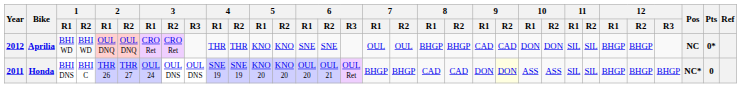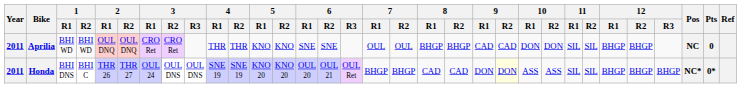 <table class="wikitable" style="text-align:center; font-size:90%">
 <tr>
 <th valign="middle" rowspan=2>Year</th>
 <th valign="middle" rowspan=2>Bike</th>
 <th colspan=2>1</th>
 <th colspan=2>2</th>
 <th colspan=3>3</th>
 <th colspan=2>4</th>
 <th colspan=2>5</th>
 <th colspan=3>6</th>
 <th colspan=2>7</th>
 <th colspan=2>8</th>
 <th colspan=2>9</th>
 <th colspan=2>10</th>
 <th colspan=2>11</th>
 <th colspan=3>12</th>
 <th rowspan=2>Pos</th>
 <th rowspan=2>Pts</th>
 <th rowspan=2>Ref</th>
 </tr>
 <tr>
 <th>R1</th>
 <th>R2</th>
 <th>R1</th>
 <th>R2</th>
 <th>R1</th>
 <th>R2</th>
 <th>R3</th>
 <th>R1</th>
 <th>R2</th>
 <th>R1</th>
 <th>R2</th>
 <th>R1</th>
 <th>R2</th>
 <th>R3</th>
 <th>R1</th>
 <th>R2</th>
 <th>R1</th>
 <th>R2</th>
 <th>R1</th>
 <th>R2</th>
 <th>R1</th>
 <th>R2</th>
 <th>R1</th>
 <th>R2</th>
 <th>R1</th>
 <th>R2</th>
 <th>R3</th>
 </tr>
 <tr>
-<th><a href='#'>2012</a></th>
+<th><a href='#'>2011</a></th>
 <th><a href='#'>Aprilia</a></th>
 <td><a href='#'>BHI</a><br><small>WD</small></td>
 <td><a href='#'>BHI</a><br><small>WD</small></td>
 <td style="background:#FFCFCF;"><a href='#'>OUL</a><br><small>DNQ</small></td>
 <td style="background:#FFCFCF;"><a href='#'>OUL</a><br><small>DNQ</small></td>
 <td style="background:#EFCFFF;"><a href='#'>CRO</a><br><small>Ret</small></td>
 <td style="background:#EFCFFF;"><a href='#'>CRO</a><br><small>Ret</small></td>
 <td></td>
 <td><a href='#'>THR</a><br><small></small></td>
 <td><a href='#'>THR</a><br><small></small></td>
 <td><a href='#'>KNO</a><br><small></small></td>
 <td><a href='#'>KNO</a><br><small></small></td>
 <td><a href='#'>SNE</a><br><small></small></td>
 <td><a href='#'>SNE</a><br><small></small></td>
 <td></td>
 <td><a href='#'>OUL</a><br><small></small></td>
 <td><a href='#'>OUL</a><br><small></small></td>
 <td><a href='#'>BHGP</a><br><small></small></td>
 <td><a href='#'>BHGP</a><br><small></small></td>
 <td><a href='#'>CAD</a><br><small></small></td>
 <td><a href='#'>CAD</a><br><small></small></td>
 <td><a href='#'>DON</a><br><small></small></td>
 <td><a href='#'>DON</a><br><small></small></td>
 <td><a href='#'>SIL</a><br><small></small></td>
 <td><a href='#'>SIL</a><br><small></small></td>
 <td><a href='#'>BHGP</a><br><small></small></td>
 <td><a href='#'>BHGP</a><br><small></small></td>
 <td></td>
 <th>NC</th>
-<th>0*</th>
+<th>0</th>
 <th></th>
 </tr>
 <tr>
 <th><a href='#'>2011</a></th>
 <th><a href='#'>Honda</a></th>
 <td style="background:#ffffff;"><a href='#'>BHI</a><br><small>DNS</small></td>
 <td style="background:#ffffff;"><a href='#'>BHI</a><br><small>C</small></td>
 <td style="background:#CFCFFF;"><a href='#'>THR</a><br><small>26</small></td>
 <td style="background:#CFCFFF;"><a href='#'>THR</a><br><small>27</small></td>
 <td style="background:#CFCFFF;"><a href='#'>OUL</a><br><small>24</small></td>
 <td style="background:#ffffff;"><a href='#'>OUL</a><br><small>DNS</small></td>
 <td style="background:#ffffff;"><a href='#'>OUL</a><br><small>DNS</small></td>
 <td style="background:#CFCFFF;"><a href='#'>SNE</a><br><small>19</small></td>
 <td style="background:#CFCFFF;"><a href='#'>SNE</a><br><small>19</small></td>
 <td style="background:#CFCFFF;"><a href='#'>KNO</a><br><small>20</small></td>
 <td style="background:#CFCFFF;"><a href='#'>KNO</a><br><small>20</small></td>
 <td style="background:#CFCFFF;"><a href='#'>OUL</a><br><small>20</small></td>
 <td style="background:#CFCFFF;"><a href='#'>OUL</a><br><small>21</small></td>
 <td style="background:#EFCFFF;"><a href='#'>OUL</a><br><small>Ret</small></td>
 <td><a href='#'>BHGP</a></td>
 <td><a href='#'>BHGP</a></td>
 <td><a href='#'>CAD</a></td>
 <td><a href='#'>CAD</a></td>
 <td><a href='#'>DON</a></td>
 <td style="background: lightyellow;"><a href='#'>DON</a></td>
 <td><a href='#'>ASS</a></td>
 <td><a href='#'>ASS</a></td>
 <td><a href='#'>SIL</a></td>
 <td><a href='#'>SIL</a></td>
 <td><a href='#'>BHGP</a></td>
 <td><a href='#'>BHGP</a></td>
 <td><a href='#'>BHGP</a></td>
 <th>NC*</th>
-<th>0</th>
+<th>0*</th>
 <th></th>
 </tr>
 </table>
